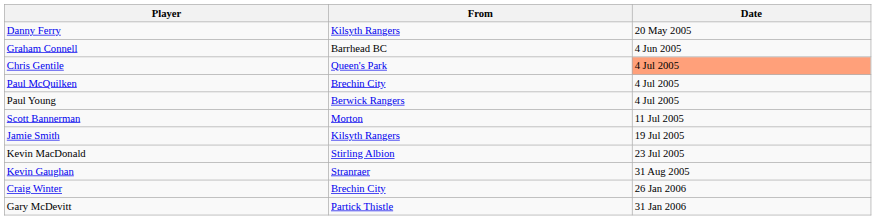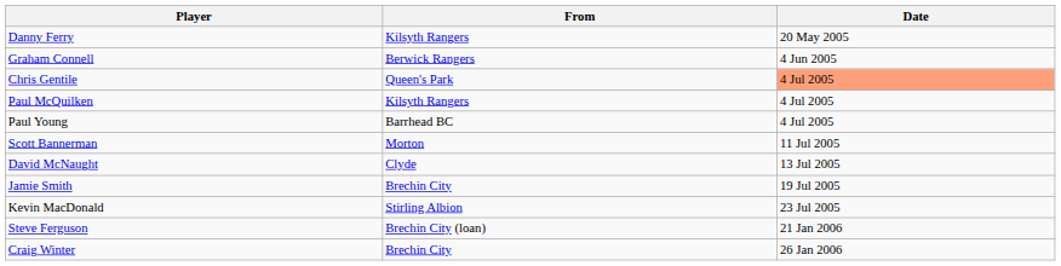 <table class="wikitable" style="text-align:center; font-size:95%;width:98%; text-align:left">
 <tr>
 <th>Player</th>
 <th>From</th>
 <th>Date</th>
 </tr>
 <tr>
 <td> <a href='#'>Danny Ferry</a></td>
 <td> <a href='#'>Kilsyth Rangers</a></td>
 <td>20 May 2005</td>
 </tr>
 <tr>
 <td> <a href='#'>Graham Connell</a></td>
-<td> Barrhead BC</td>
+<td> <a href='#'>Berwick Rangers</a></td>
 <td>4 Jun 2005</td>
 </tr>
 <tr>
 <td> <a href='#'>Chris Gentile</a></td>
 <td> <a href='#'>Queen's Park</a></td>
 <td style="background: lightsalmon;">4 Jul 2005</td>
 </tr>
 <tr>
 <td> <a href='#'>Paul McQuilken</a></td>
-<td> <a href='#'>Brechin City</a></td>
+<td> <a href='#'>Kilsyth Rangers</a></td>
 <td>4 Jul 2005</td>
 </tr>
 <tr>
 <td> Paul Young</td>
-<td> <a href='#'>Berwick Rangers</a></td>
+<td> Barrhead BC</td>
 <td>4 Jul 2005</td>
 </tr>
 <tr>
 <td> <a href='#'>Scott Bannerman</a></td>
 <td> <a href='#'>Morton</a></td>
 <td>11 Jul 2005</td>
 </tr>
 <tr>
+<td> <a href='#'>David McNaught</a></td>
+<td> <a href='#'>Clyde</a></td>
+<td>13 Jul 2005</td>
+</tr>
+<tr>
 <td> <a href='#'>Jamie Smith</a></td>
-<td> <a href='#'>Kilsyth Rangers</a></td>
+<td> <a href='#'>Brechin City</a></td>
 <td>19 Jul 2005</td>
 </tr>
 <tr>
 <td> Kevin MacDonald</td>
 <td> <a href='#'>Stirling Albion</a></td>
 <td>23 Jul 2005</td>
 </tr>
 <tr>
-<td> <a href='#'>Kevin Gaughan</a></td>
-<td> <a href='#'>Stranraer</a></td>
-<td>31 Aug 2005</td>
+<td> <a href='#'>Steve Ferguson</a></td>
+<td> <a href='#'>Brechin City</a> (loan)</td>
+<td>21 Jan 2006</td>
 </tr>
 <tr>
 <td> <a href='#'>Craig Winter</a></td>
 <td> <a href='#'>Brechin City</a></td>
 <td>26 Jan 2006</td>
 </tr>
-<tr>
-<td> Gary McDevitt</td>
-<td> <a href='#'>Partick Thistle</a></td>
-<td>31 Jan 2006</td>
-</tr>
 </table>
